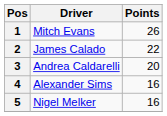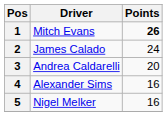 <table class="wikitable" style="font-size: 85%;">
 <tr>
 <th>Pos</th>
 <th>Driver</th>
 <th>Points</th>
 </tr>
 <tr>
 <th>1</th>
 <td> <a href='#'>Mitch Evans</a></td>
-<td align=right>26</td>
+<td align=right><strong>26</strong></td>
 </tr>
 <tr>
 <th>2</th>
 <td> <a href='#'>James Calado</a></td>
-<td align=right>22</td>
+<td align=right>24</td>
 </tr>
 <tr>
 <th>3</th>
 <td> <a href='#'>Andrea Caldarelli</a></td>
 <td align=right>20</td>
 </tr>
 <tr>
 <th>4</th>
 <td> <a href='#'>Alexander Sims</a></td>
 <td align=right>16</td>
 </tr>
 <tr>
 <th>5</th>
 <td> <a href='#'>Nigel Melker</a></td>
 <td align=right>16</td>
 </tr>
 <tr>
 </tr>
 </table>
